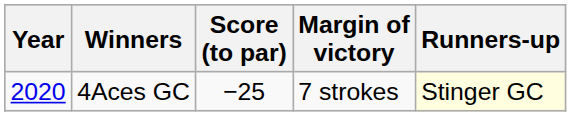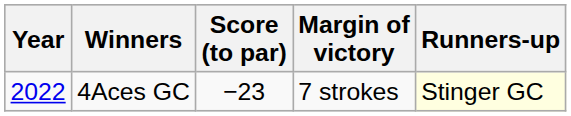 <table class="wikitable" style="font-size:95%">
 <tr>
 <th>Year</th>
 <th>Winners</th>
 <th>Score<br>(to par)</th>
 <th>Margin of<br>victory</th>
 <th colspan=2>Runners-up</th>
 </tr>
 <tr>
-<td><a href='#'>2020</a></td>
+<td><a href='#'>2022</a></td>
 <td>4Aces GC</td>
-<td align=center>−25</td>
+<td align=center>−23</td>
 <td>7 strokes</td>
 <td style="background: lightyellow;">Stinger GC</td>
 </tr>
 </table>
